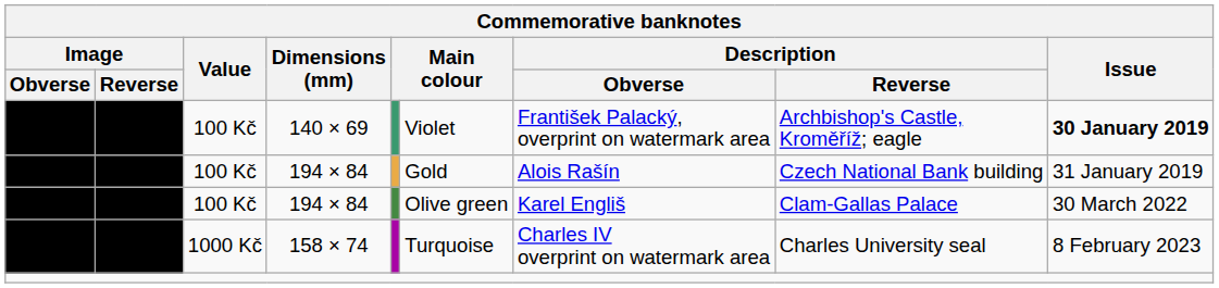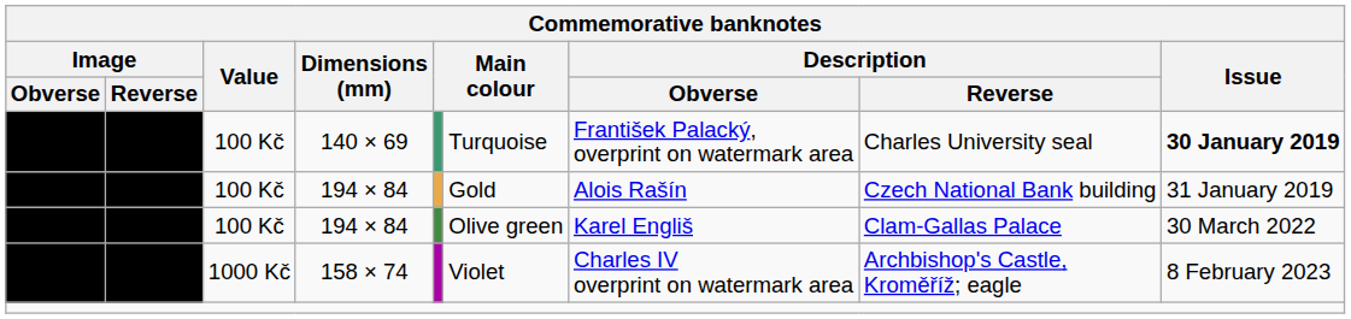 <table class="wikitable" style="margin:auto; font-size:90%; border-width:1px;">
 <tr>
 <th colspan=10>Commemorative banknotes</th>
 </tr>
 <tr>
 <th colspan=2>Image</th>
 <th rowspan=2>Value</th>
 <th rowspan=2>Dimensions<br>(mm)</th>
 <th rowspan=2 colspan=2>Main<br>colour</th>
 <th colspan=2>Description</th>
 <th rowspan=2>Issue</th>
 </tr>
 <tr>
 <th>Obverse</th>
 <th>Reverse</th>
 <th>Obverse</th>
 <th>Reverse</th>
 </tr>
 <tr>
 <td align="center" bgcolor="#000000"></td>
 <td align="center" bgcolor="#000000"></td>
 <td align=center>100 Kč</td>
 <td align=center>140 × 69</td>
 <td style="background:#3A996E;"></td>
-<td>Violet</td>
+<td>Turquoise</td>
 <td><a href='#'>František Palacký</a>,<br>overprint on watermark area</td>
-<td><a href='#'>Archbishop's Castle,<br>Kroměříž</a>; eagle</td>
+<td>Charles University seal</td>
 <td><strong>30 January 2019</strong></td>
 </tr>
 <tr>
 <td align=center bgcolor="#000000"></td>
 <td align=center bgcolor="#000000"></td>
 <td align=center>100 Kč</td>
 <td align=center>194 × 84</td>
 <td style="background:#EAAB46;"></td>
 <td>Gold</td>
 <td><a href='#'>Alois Rašín</a></td>
 <td><a href='#'>Czech National Bank</a> building</td>
 <td>31 January 2019</td>
 </tr>
 <tr>
 <td align=center bgcolor="#000000"></td>
 <td align=center bgcolor="#000000"></td>
 <td align=center>100 Kč</td>
 <td align=center>194 × 84</td>
 <td style="background:#448942;"></td>
 <td>Olive green</td>
 <td><a href='#'>Karel Engliš</a></td>
 <td><a href='#'>Clam-Gallas Palace</a></td>
 <td>30 March 2022</td>
 </tr>
 <tr>
 <td align=center bgcolor="#000000"></td>
 <td align=center bgcolor="#000000"></td>
 <td align=center>1000 Kč</td>
 <td align=center>158 × 74</td>
 <td style="background:#A803A5;"></td>
-<td>Turquoise</td>
+<td>Violet</td>
 <td><a href='#'>Charles IV</a><br>overprint on watermark area</td>
-<td>Charles University seal</td>
+<td><a href='#'>Archbishop's Castle,<br>Kroměříž</a>; eagle</td>
 <td>8 February 2023</td>
 </tr>
 <tr>
 <td colspan="10"></td>
 </tr>
 </table>
